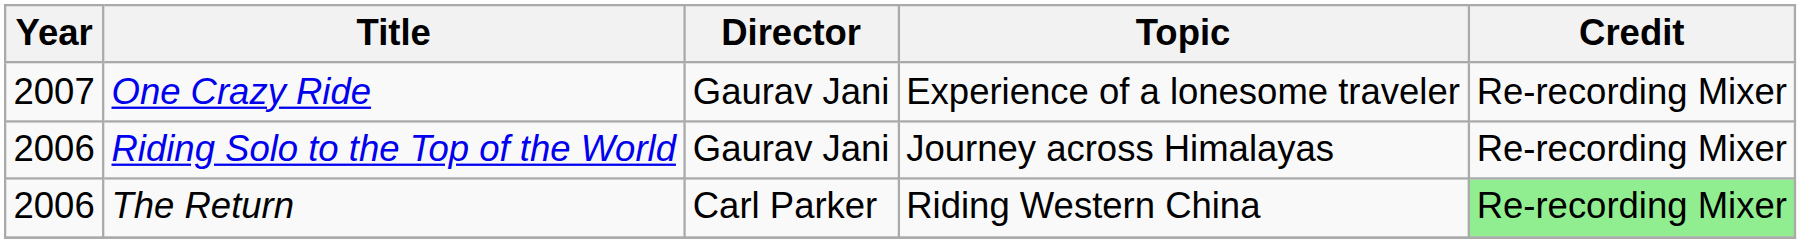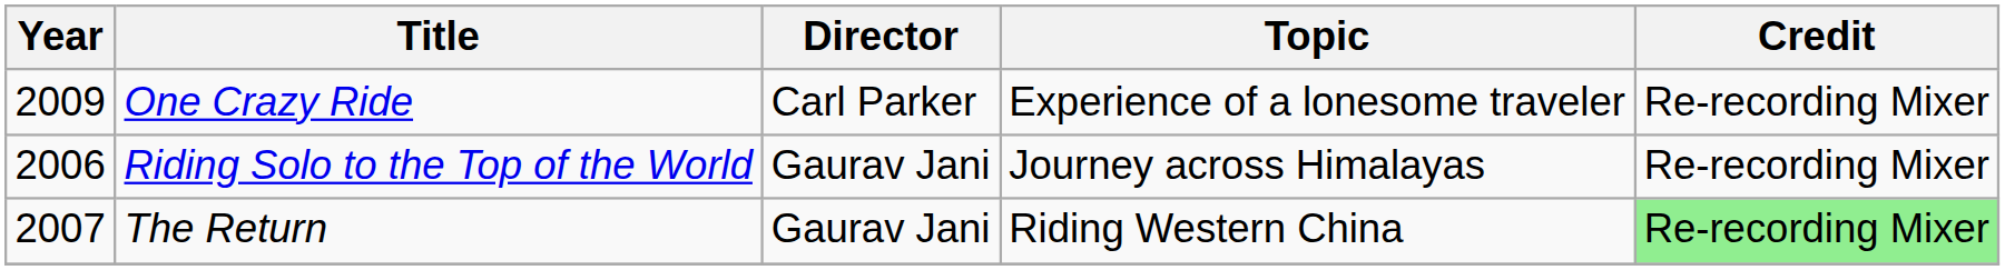 <table class="wikitable" border="1">
 <tr>
 <th>Year</th>
 <th>Title</th>
 <th>Director</th>
 <th>Topic</th>
 <th>Credit</th>
 </tr>
 <tr>
-<td>2007</td>
+<td>2009</td>
 <td><em><a href='#'>One Crazy Ride</a></em></td>
-<td>Gaurav Jani</td>
+<td>Carl Parker</td>
 <td>Experience of a lonesome traveler</td>
 <td>Re-recording Mixer</td>
 </tr>
 <tr>
 <td>2006</td>
 <td><em><a href='#'>Riding Solo to the Top of the World</a></em></td>
 <td>Gaurav Jani</td>
 <td>Journey across Himalayas</td>
 <td>Re-recording Mixer</td>
 </tr>
 <tr>
-<td>2006</td>
+<td>2007</td>
 <td><em>The Return</em></td>
-<td>Carl Parker</td>
+<td>Gaurav Jani</td>
 <td>Riding Western China</td>
 <td style="background: lightgreen;">Re-recording Mixer</td>
 </tr>
 <tr>
 </tr>
 </table>
